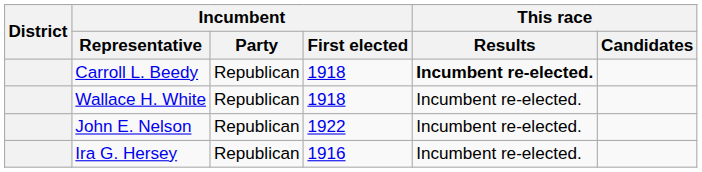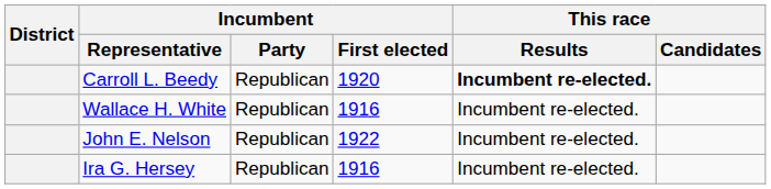 <table class=wikitable>
 <tr>
 <th rowspan=2>District</th>
 <th colspan=3>Incumbent</th>
 <th colspan=2>This race</th>
 </tr>
 <tr>
 <th>Representative</th>
 <th>Party</th>
 <th>First elected</th>
 <th>Results</th>
 <th>Candidates</th>
 </tr>
 <tr>
 <th></th>
 <td><a href='#'>Carroll L. Beedy</a></td>
 <td>Republican</td>
-<td><a href='#'>1918</a></td>
+<td><a href='#'>1920</a></td>
 <td><strong>Incumbent re-elected.</strong></td>
 <td nowrap></td>
 </tr>
 <tr>
 <th></th>
 <td><a href='#'>Wallace H. White</a></td>
 <td>Republican</td>
-<td><a href='#'>1918</a></td>
+<td><a href='#'>1916</a></td>
 <td>Incumbent re-elected.</td>
 <td nowrap></td>
 </tr>
 <tr>
 <th></th>
 <td><a href='#'>John E. Nelson</a></td>
 <td>Republican</td>
 <td><a href='#'>1922</a></td>
 <td>Incumbent re-elected.</td>
 <td nowrap></td>
 </tr>
 <tr>
 <th></th>
 <td><a href='#'>Ira G. Hersey</a></td>
 <td>Republican</td>
 <td><a href='#'>1916</a></td>
 <td>Incumbent re-elected.</td>
 <td nowrap></td>
 </tr>
 </table>
